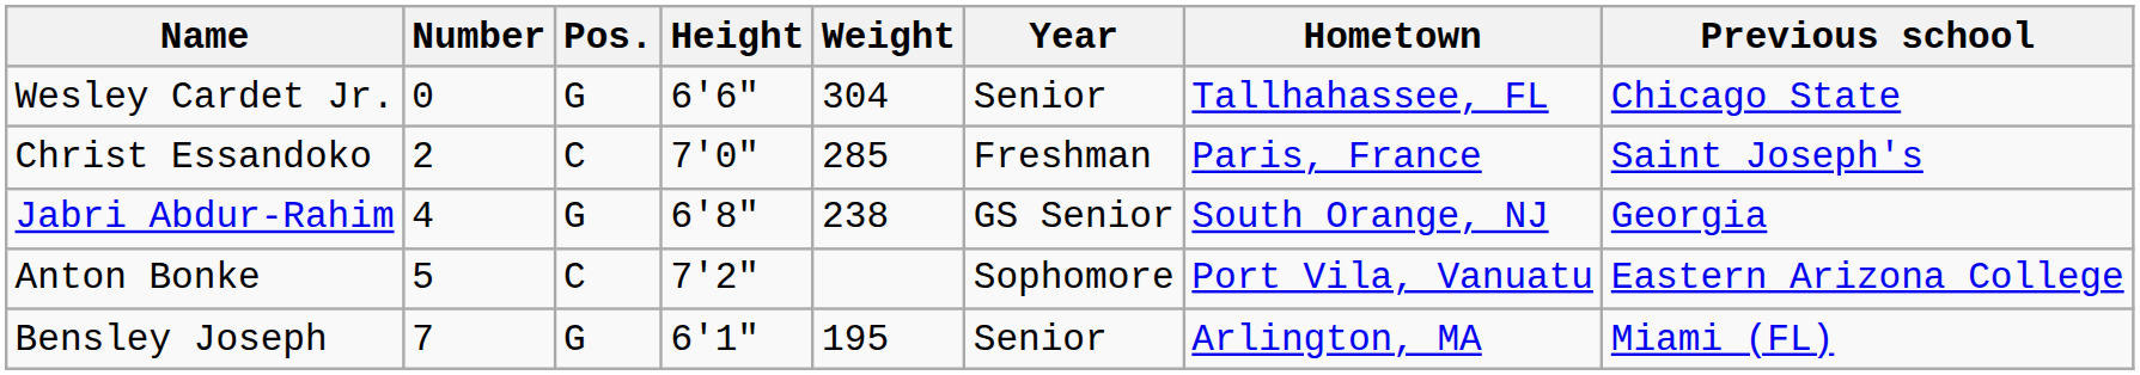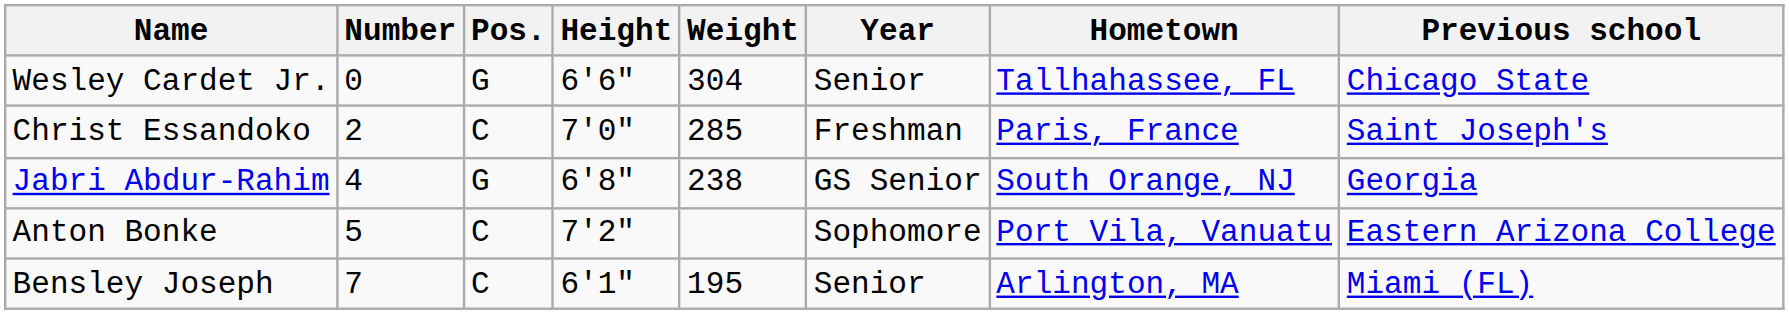 <table class="wikitable sortable" border="1">
 <tr>
 <th>Name</th>
 <th>Number</th>
 <th>Pos.</th>
 <th>Height</th>
 <th>Weight</th>
 <th>Year</th>
 <th>Hometown</th>
 <th class="unsortable">Previous school</th>
 </tr>
 <tr>
 <td>Wesley Cardet Jr.</td>
 <td>0</td>
 <td>G</td>
 <td>6'6"</td>
 <td>304</td>
 <td>Senior</td>
 <td><a href='#'>Tallhahassee, FL</a></td>
 <td><a href='#'>Chicago State</a></td>
 </tr>
 <tr>
 <td>Christ Essandoko</td>
 <td>2</td>
 <td>C</td>
 <td>7'0"</td>
 <td>285</td>
 <td> Freshman</td>
 <td><a href='#'>Paris, France</a></td>
 <td><a href='#'>Saint Joseph's</a></td>
 </tr>
 <tr>
 <td><a href='#'>Jabri Abdur-Rahim</a></td>
 <td>4</td>
 <td>G</td>
 <td>6'8"</td>
 <td>238</td>
 <td>GS Senior</td>
 <td><a href='#'>South Orange, NJ</a></td>
 <td><a href='#'>Georgia</a></td>
 </tr>
 <tr>
 <td>Anton Bonke</td>
 <td>5</td>
 <td>C</td>
 <td>7'2"</td>
 <td></td>
 <td>Sophomore</td>
 <td><a href='#'>Port Vila, Vanuatu</a></td>
 <td><a href='#'>Eastern Arizona College</a></td>
 </tr>
 <tr>
 <td>Bensley Joseph</td>
 <td>7</td>
-<td>G</td>
+<td>C</td>
 <td>6'1"</td>
 <td>195</td>
 <td>Senior</td>
 <td><a href='#'>Arlington, MA</a></td>
 <td><a href='#'>Miami (FL)</a></td>
 </tr>
 </table>
